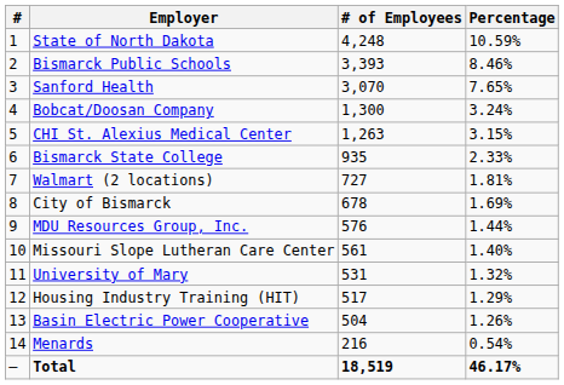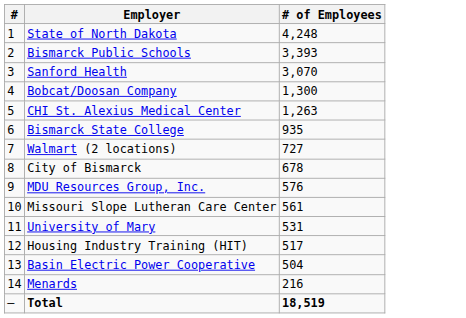 <table class="wikitable">
 <tr>
 <th>#</th>
 <th>Employer</th>
 <th># of Employees</th>
-<th>Percentage</th>
 </tr>
 <tr>
 <td>1</td>
 <td><a href='#'>State of North Dakota</a></td>
 <td>4,248</td>
-<td>10.59%</td>
 </tr>
 <tr>
 <td>2</td>
 <td><a href='#'>Bismarck Public Schools</a></td>
 <td>3,393</td>
-<td>8.46%</td>
 </tr>
 <tr>
 <td>3</td>
 <td><a href='#'>Sanford Health</a></td>
 <td>3,070</td>
-<td>7.65%</td>
 </tr>
 <tr>
 <td>4</td>
 <td><a href='#'>Bobcat/Doosan Company</a></td>
 <td>1,300</td>
-<td>3.24%</td>
 </tr>
 <tr>
 <td>5</td>
 <td><a href='#'>CHI St. Alexius Medical Center</a></td>
 <td>1,263</td>
-<td>3.15%</td>
 </tr>
 <tr>
 <td>6</td>
 <td><a href='#'>Bismarck State College</a></td>
 <td>935</td>
-<td>2.33%</td>
 </tr>
 <tr>
 <td>7</td>
 <td><a href='#'>Walmart</a> (2 locations)</td>
 <td>727</td>
-<td>1.81%</td>
 </tr>
 <tr>
 <td>8</td>
 <td>City of Bismarck</td>
 <td>678</td>
-<td>1.69%</td>
 </tr>
 <tr>
 <td>9</td>
 <td><a href='#'>MDU Resources Group, Inc.</a></td>
 <td>576</td>
-<td>1.44%</td>
 </tr>
 <tr>
 <td>10</td>
 <td>Missouri Slope Lutheran Care Center</td>
 <td>561</td>
-<td>1.40%</td>
 </tr>
 <tr>
 <td>11</td>
 <td><a href='#'>University of Mary</a></td>
 <td>531</td>
-<td>1.32%</td>
 </tr>
 <tr>
 <td>12</td>
 <td>Housing Industry Training (HIT)</td>
 <td>517</td>
-<td>1.29%</td>
 </tr>
 <tr>
 <td>13</td>
 <td><a href='#'>Basin Electric Power Cooperative</a></td>
 <td>504</td>
-<td>1.26%</td>
 </tr>
 <tr>
 <td>14</td>
 <td><a href='#'>Menards</a></td>
 <td>216</td>
-<td>0.54%</td>
 </tr>
 <tr>
 <td>—</td>
 <td><strong>Total</strong></td>
 <td><strong>18,519</strong></td>
-<td><strong>46.17%</strong></td>
 </tr>
 </table>
